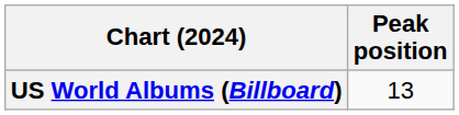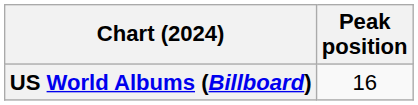 <table class="wikitable sortable plainrowheaders" style="text-align:center">
 <tr>
 <th scope="col">Chart (2024)</th>
 <th scope="col">Peak<br>position</th>
 </tr>
 <tr>
 <th scope="row">US <a href='#'>World Albums</a> (<em><a href='#'>Billboard</a></em>)</th>
-<td>13</td>
+<td>16</td>
 </tr>
 </table>
